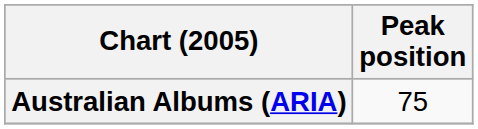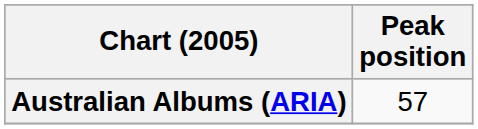 <table class="wikitable sortable plainrowheaders" style="text-align:center">
 <tr>
 <th scope="col">Chart (2005)</th>
 <th scope="col">Peak<br>position</th>
 </tr>
 <tr>
 <th scope="row">Australian Albums (<a href='#'>ARIA</a>)</th>
-<td>75</td>
+<td>57</td>
 </tr>
 <tr>
 </tr>
 </table>
